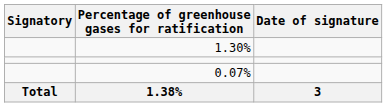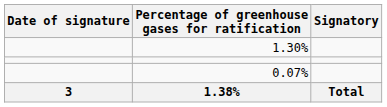 <table class="wikitable sortable" style="text-align:right">
 <tr>
+<th>Date of signature</th>
+<th>Percentage of greenhouse<br>gases for ratification</th>
 <th>Signatory</th>
-<th>Percentage of greenhouse<br>gases for ratification</th>
-<th>Date of signature</th>
 </tr>
 <tr>
+<td></td>
+<td>1.30%</td>
 <td style="text-align:left"></td>
-<td>1.30%</td>
-<td></td>
 </tr>
 <tr>
-<td style="text-align:left"></td>
 <td></td>
 <td></td>
+<td style="text-align:left"></td>
 </tr>
 <tr>
+<td></td>
+<td>0.07%</td>
 <td style="text-align:left"></td>
-<td>0.07%</td>
-<td></td>
 </tr>
 <tr class ="sortbottom">
+<th>3</th>
+<th>1.38%</th>
 <th>Total</th>
-<th>1.38%</th>
-<th>3</th>
 </tr>
 </table>
